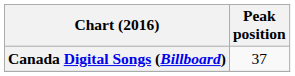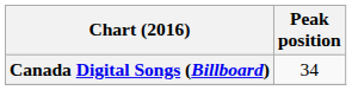 <table class="wikitable sortable plainrowheaders" style="text-align:center;">
 <tr>
 <th>Chart (2016)</th>
 <th>Peak <br> position</th>
 </tr>
 <tr>
 <th scope="row">Canada <a href='#'>Digital Songs</a> (<a href='#'><em>Billboard</em></a>)</th>
-<td>37</td>
+<td>34</td>
 </tr>
 <tr>
 </tr>
 <tr>
 </tr>
 <tr>
 </tr>
 </table>
